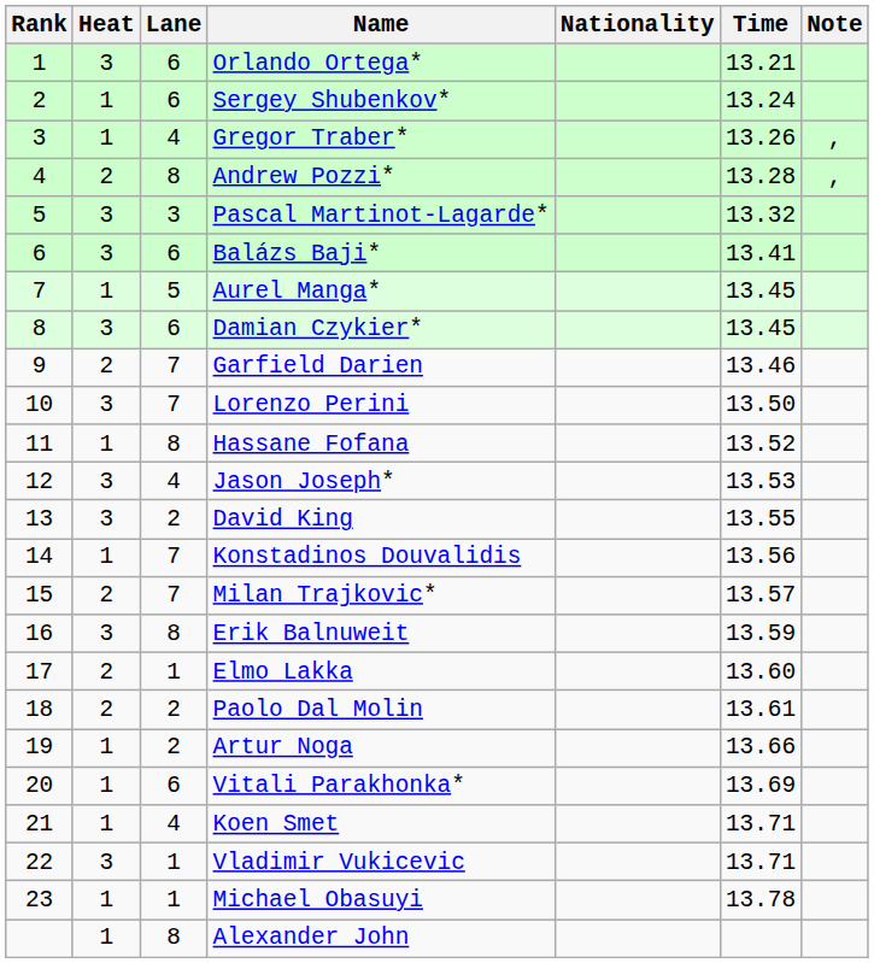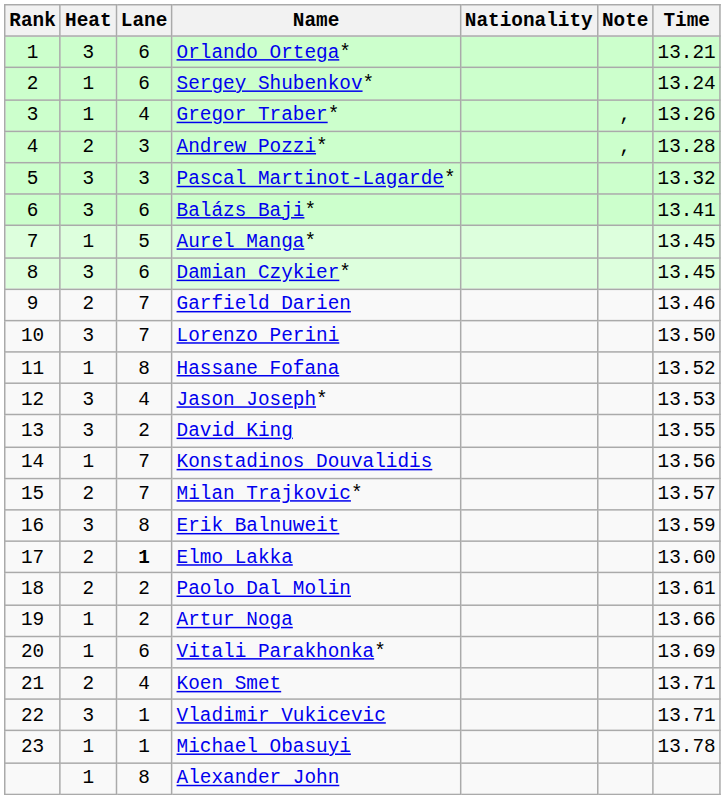 <table class="wikitable sortable" style="text-align:center">
 <tr>
 <th>Rank</th>
 <th>Heat</th>
 <th>Lane</th>
 <th>Name</th>
 <th>Nationality</th>
+<th>Note</th>
 <th>Time</th>
-<th>Note</th>
 </tr>
 <tr bgcolor=ccffcc>
 <td>1</td>
 <td>3</td>
 <td>6</td>
 <td align=left><a href='#'>Orlando Ortega</a>*</td>
 <td align=left></td>
+<td></td>
 <td>13.21</td>
-<td></td>
 </tr>
 <tr bgcolor=ccffcc>
 <td>2</td>
 <td>1</td>
 <td>6</td>
 <td align=left><a href='#'>Sergey Shubenkov</a>*</td>
 <td align=left></td>
+<td></td>
 <td>13.24</td>
-<td></td>
 </tr>
 <tr bgcolor=ccffcc>
 <td>3</td>
 <td>1</td>
 <td>4</td>
 <td align=left><a href='#'>Gregor Traber</a>*</td>
 <td align=left></td>
+<td>, </td>
 <td>13.26</td>
-<td>, </td>
 </tr>
 <tr bgcolor=ccffcc>
 <td>4</td>
 <td>2</td>
-<td>8</td>
+<td>3</td>
 <td align=left><a href='#'>Andrew Pozzi</a>*</td>
 <td align=left></td>
+<td>, </td>
 <td>13.28</td>
-<td>, </td>
 </tr>
 <tr bgcolor=ccffcc>
 <td>5</td>
 <td>3</td>
 <td>3</td>
 <td align=left><a href='#'>Pascal Martinot-Lagarde</a>*</td>
 <td align=left></td>
+<td></td>
 <td>13.32</td>
-<td></td>
 </tr>
 <tr bgcolor=ccffcc>
 <td>6</td>
 <td>3</td>
 <td>6</td>
 <td align=left><a href='#'>Balázs Baji</a>*</td>
 <td align=left></td>
+<td></td>
 <td>13.41</td>
-<td></td>
 </tr>
 <tr bgcolor=ddffdd>
 <td>7</td>
 <td>1</td>
 <td>5</td>
 <td align=left><a href='#'>Aurel Manga</a>*</td>
 <td align=left></td>
+<td></td>
 <td>13.45</td>
-<td></td>
 </tr>
 <tr bgcolor=ddffdd>
 <td>8</td>
 <td>3</td>
 <td>6</td>
 <td align=left><a href='#'>Damian Czykier</a>*</td>
 <td align=left></td>
+<td></td>
 <td>13.45</td>
-<td></td>
 </tr>
 <tr>
 <td>9</td>
 <td>2</td>
 <td>7</td>
 <td align=left><a href='#'>Garfield Darien</a></td>
 <td align=left></td>
+<td></td>
 <td>13.46</td>
-<td></td>
 </tr>
 <tr>
 <td>10</td>
 <td>3</td>
 <td>7</td>
 <td align=left><a href='#'>Lorenzo Perini</a></td>
 <td align=left></td>
+<td></td>
 <td>13.50</td>
-<td></td>
 </tr>
 <tr>
 <td>11</td>
 <td>1</td>
 <td>8</td>
 <td align=left><a href='#'>Hassane Fofana</a></td>
 <td align=left></td>
+<td></td>
 <td>13.52</td>
-<td></td>
 </tr>
 <tr>
 <td>12</td>
 <td>3</td>
 <td>4</td>
 <td align=left><a href='#'>Jason Joseph</a>*</td>
 <td align=left></td>
+<td></td>
 <td>13.53</td>
-<td></td>
 </tr>
 <tr>
 <td>13</td>
 <td>3</td>
 <td>2</td>
 <td align=left><a href='#'>David King</a></td>
 <td align=left></td>
+<td></td>
 <td>13.55</td>
-<td></td>
 </tr>
 <tr>
 <td>14</td>
 <td>1</td>
 <td>7</td>
 <td align=left><a href='#'>Konstadinos Douvalidis</a></td>
 <td align=left></td>
+<td></td>
 <td>13.56</td>
-<td></td>
 </tr>
 <tr>
 <td>15</td>
 <td>2</td>
 <td>7</td>
 <td align=left><a href='#'>Milan Trajkovic</a>*</td>
 <td align=left></td>
+<td></td>
 <td>13.57</td>
-<td></td>
 </tr>
 <tr>
 <td>16</td>
 <td>3</td>
 <td>8</td>
 <td align=left><a href='#'>Erik Balnuweit</a></td>
 <td align=left></td>
+<td></td>
 <td>13.59</td>
-<td></td>
 </tr>
 <tr>
 <td>17</td>
 <td>2</td>
-<td>1</td>
+<td><strong>1</strong></td>
 <td align=left><a href='#'>Elmo Lakka</a></td>
 <td align=left></td>
+<td></td>
 <td>13.60</td>
-<td></td>
 </tr>
 <tr>
 <td>18</td>
 <td>2</td>
 <td>2</td>
 <td align=left><a href='#'>Paolo Dal Molin</a></td>
 <td align=left></td>
+<td></td>
 <td>13.61</td>
-<td></td>
 </tr>
 <tr>
 <td>19</td>
 <td>1</td>
 <td>2</td>
 <td align=left><a href='#'>Artur Noga</a></td>
 <td align=left></td>
+<td></td>
 <td>13.66</td>
-<td></td>
 </tr>
 <tr>
 <td>20</td>
 <td>1</td>
 <td>6</td>
 <td align=left><a href='#'>Vitali Parakhonka</a>*</td>
 <td align=left></td>
+<td></td>
 <td>13.69</td>
-<td></td>
 </tr>
 <tr>
 <td>21</td>
-<td>1</td>
+<td>2</td>
 <td>4</td>
 <td align=left><a href='#'>Koen Smet</a></td>
 <td align=left></td>
+<td></td>
 <td>13.71</td>
-<td></td>
 </tr>
 <tr>
 <td>22</td>
 <td>3</td>
 <td>1</td>
 <td align=left><a href='#'>Vladimir Vukicevic</a></td>
 <td align=left></td>
+<td></td>
 <td>13.71</td>
-<td></td>
 </tr>
 <tr>
 <td>23</td>
 <td>1</td>
 <td>1</td>
 <td align=left><a href='#'>Michael Obasuyi</a></td>
 <td align=left></td>
+<td></td>
 <td>13.78</td>
-<td></td>
 </tr>
 <tr>
 <td></td>
 <td>1</td>
 <td>8</td>
 <td align=left><a href='#'>Alexander John</a></td>
 <td align=left></td>
 <td></td>
 <td></td>
 </tr>
 </table>
